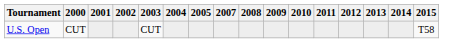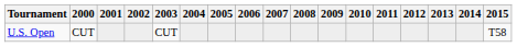 <table class="wikitable" style="font-size:95%;text-align:center;">
 <tr>
 <th>Tournament</th>
 <th>2000</th>
 <th>2001</th>
 <th>2002</th>
 <th>2003</th>
 <th>2004</th>
 <th>2005</th>
+<th>2006</th>
 <th>2007</th>
 <th>2008</th>
 <th>2009</th>
 <th>2010</th>
 <th>2011</th>
 <th>2012</th>
 <th>2013</th>
 <th>2014</th>
 <th>2015</th>
 </tr>
 <tr>
 <td align=left><a href='#'>U.S. Open</a></td>
 <td>CUT</td>
 <td style="background:#eeeeee;"></td>
 <td style="background:#eeeeee;"></td>
 <td>CUT</td>
 <td style="background:#eeeeee;"></td>
 <td style="background:#eeeeee;"></td>
 <td style="background:#eeeeee;"></td>
 <td style="background:#eeeeee;"></td>
 <td style="background:#eeeeee;"></td>
 <td style="background:#eeeeee;"></td>
 <td style="background:#eeeeee;"></td>
 <td style="background:#eeeeee;"></td>
 <td style="background:#eeeeee;"></td>
 <td style="background:#eeeeee;"></td>
+<td style="background:#eeeeee;"></td>
 <td>T58</td>
 </tr>
 </table>
